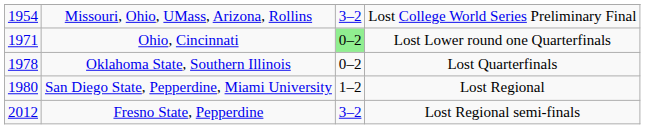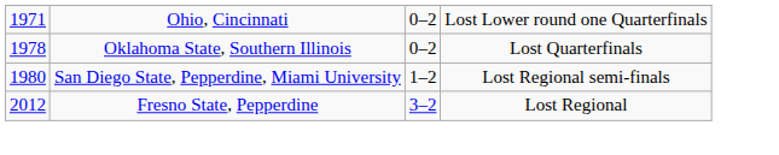 <table class="wikitable" style="text-align:center;">
 <tr align="center">
 </tr>
 <tr>
-<td><a href='#'>1954</a></td>
-<td><a href='#'>Missouri</a>, <a href='#'>Ohio</a>, <a href='#'>UMass</a>, <a href='#'>Arizona</a>, <a href='#'>Rollins</a></td>
-<td><a href='#'>3–2</a></td>
-<td>Lost <a href='#'>College World Series</a> Preliminary Final</td>
-</tr>
-<tr>
 <td><a href='#'>1971</a></td>
 <td><a href='#'>Ohio</a>, <a href='#'>Cincinnati</a></td>
-<td style="background: lightgreen;">0–2</td>
+<td>0–2</td>
 <td>Lost Lower round one Quarterfinals</td>
 </tr>
 <tr>
 <td><a href='#'>1978</a></td>
 <td><a href='#'>Oklahoma State</a>, <a href='#'>Southern Illinois</a></td>
 <td>0–2</td>
 <td>Lost Quarterfinals</td>
 </tr>
 <tr>
 <td><a href='#'>1980</a></td>
 <td><a href='#'>San Diego State</a>, <a href='#'>Pepperdine</a>, <a href='#'>Miami University</a></td>
 <td>1–2</td>
-<td>Lost Regional</td>
+<td>Lost Regional semi-finals</td>
 </tr>
 <tr>
 <td><a href='#'>2012</a></td>
 <td><a href='#'>Fresno State</a>, <a href='#'>Pepperdine</a></td>
 <td><a href='#'>3–2</a></td>
-<td>Lost Regional semi-finals</td>
+<td>Lost Regional</td>
 </tr>
 </table>
